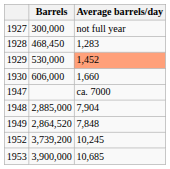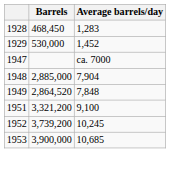 <table class=wikitable>
 <tr>
 <th></th>
 <th>Barrels</th>
 <th>Average barrels/day</th>
-</tr>
-<tr>
-<td>1927</td>
-<td>300,000</td>
-<td>not full year</td>
 </tr>
 <tr>
 <td>1928</td>
 <td>468,450</td>
 <td>1,283</td>
 </tr>
 <tr>
 <td>1929</td>
 <td>530,000</td>
-<td style="background: lightsalmon;">1,452</td>
-</tr>
-<tr>
-<td>1930</td>
-<td>606,000</td>
-<td>1,660</td>
+<td>1,452</td>
 </tr>
 <tr>
 <td>1947</td>
 <td></td>
 <td>ca. 7000</td>
 </tr>
 <tr>
 <td>1948</td>
 <td>2,885,000</td>
 <td>7,904</td>
 </tr>
 <tr>
 <td>1949</td>
 <td>2,864,520</td>
 <td>7,848</td>
 </tr>
 <tr>
+<td>1951</td>
+<td>3,321,200</td>
+<td>9,100</td>
+</tr>
+<tr>
 <td>1952</td>
 <td>3,739,200</td>
 <td>10,245</td>
 </tr>
 <tr>
 <td>1953</td>
 <td>3,900,000</td>
 <td>10,685</td>
 </tr>
 </table>
